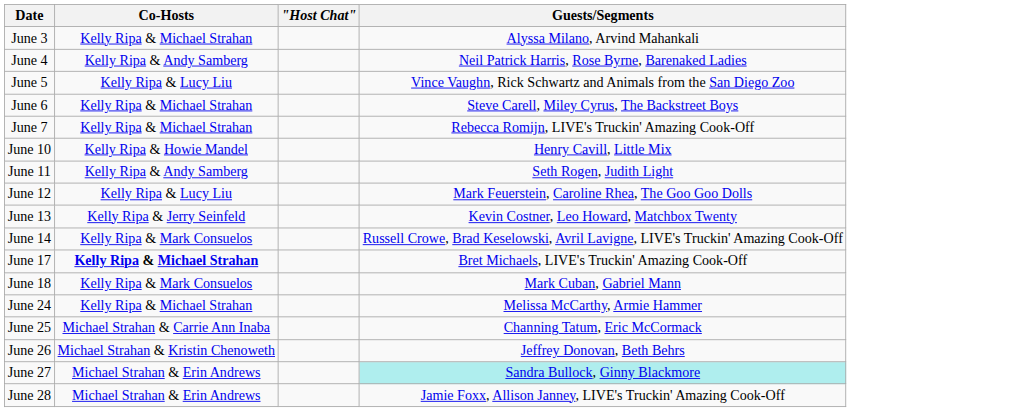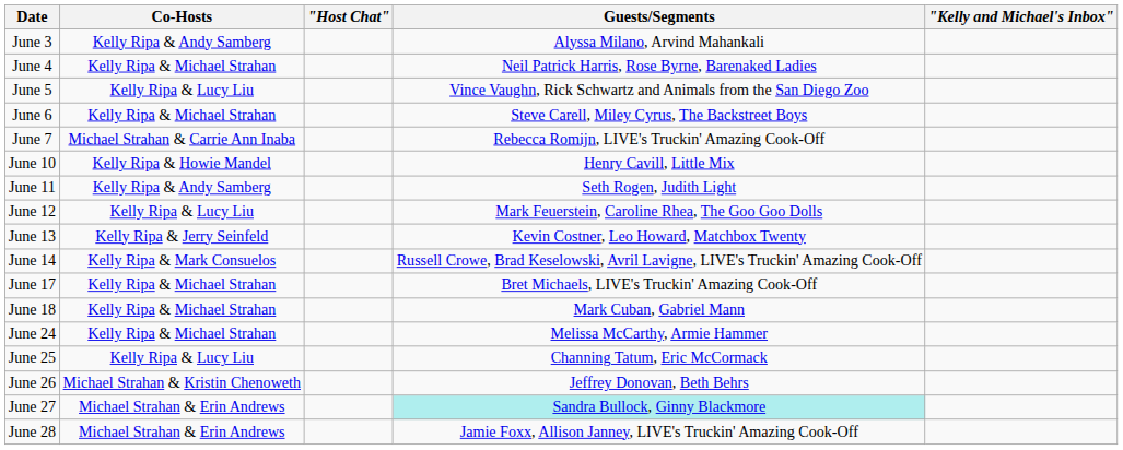 <table class="wikitable sortable" style="text-align:center;">
 <tr>
 <th>Date</th>
 <th>Co-Hosts</th>
 <th><em>"Host Chat"</em></th>
 <th>Guests/Segments</th>
+<th><em>"Kelly and Michael's Inbox"</em></th>
 </tr>
 <tr>
 <td>June 3</td>
-<td><a href='#'>Kelly Ripa</a> & <a href='#'>Michael Strahan</a></td>
+<td><a href='#'>Kelly Ripa</a> & <a href='#'>Andy Samberg</a></td>
 <td></td>
 <td><a href='#'>Alyssa Milano</a>, Arvind Mahankali</td>
+<td></td>
 </tr>
 <tr>
 <td>June 4</td>
-<td><a href='#'>Kelly Ripa</a> & <a href='#'>Andy Samberg</a></td>
+<td><a href='#'>Kelly Ripa</a> & <a href='#'>Michael Strahan</a></td>
 <td></td>
 <td><a href='#'>Neil Patrick Harris</a>, <a href='#'>Rose Byrne</a>, <a href='#'>Barenaked Ladies</a></td>
+<td></td>
 </tr>
 <tr>
 <td>June 5</td>
 <td><a href='#'>Kelly Ripa</a> & <a href='#'>Lucy Liu</a></td>
 <td></td>
 <td><a href='#'>Vince Vaughn</a>, Rick Schwartz and Animals from the <a href='#'>San Diego Zoo</a></td>
+<td></td>
 </tr>
 <tr>
 <td>June 6</td>
 <td><a href='#'>Kelly Ripa</a> & <a href='#'>Michael Strahan</a></td>
 <td></td>
 <td><a href='#'>Steve Carell</a>, <a href='#'>Miley Cyrus</a>, <a href='#'>The Backstreet Boys</a></td>
+<td></td>
 </tr>
 <tr>
 <td>June 7</td>
-<td><a href='#'>Kelly Ripa</a> & <a href='#'>Michael Strahan</a></td>
+<td><a href='#'>Michael Strahan</a> & <a href='#'>Carrie Ann Inaba</a></td>
 <td></td>
 <td><a href='#'>Rebecca Romijn</a>, LIVE's Truckin' Amazing Cook-Off</td>
+<td></td>
 </tr>
 <tr>
 <td>June 10</td>
 <td><a href='#'>Kelly Ripa</a> & <a href='#'>Howie Mandel</a></td>
 <td></td>
 <td><a href='#'>Henry Cavill</a>, <a href='#'>Little Mix</a></td>
+<td></td>
 </tr>
 <tr>
 <td>June 11</td>
 <td><a href='#'>Kelly Ripa</a> & <a href='#'>Andy Samberg</a></td>
 <td></td>
 <td><a href='#'>Seth Rogen</a>, <a href='#'>Judith Light</a></td>
+<td></td>
 </tr>
 <tr>
 <td>June 12</td>
 <td><a href='#'>Kelly Ripa</a> & <a href='#'>Lucy Liu</a></td>
 <td></td>
 <td><a href='#'>Mark Feuerstein</a>, <a href='#'>Caroline Rhea</a>, <a href='#'>The Goo Goo Dolls</a></td>
+<td></td>
 </tr>
 <tr>
 <td>June 13</td>
 <td><a href='#'>Kelly Ripa</a> & <a href='#'>Jerry Seinfeld</a></td>
 <td></td>
 <td><a href='#'>Kevin Costner</a>, <a href='#'>Leo Howard</a>, <a href='#'>Matchbox Twenty</a></td>
+<td></td>
 </tr>
 <tr>
 <td>June 14</td>
 <td><a href='#'>Kelly Ripa</a> & <a href='#'>Mark Consuelos</a></td>
 <td></td>
 <td><a href='#'>Russell Crowe</a>, <a href='#'>Brad Keselowski</a>, <a href='#'>Avril Lavigne</a>, LIVE's Truckin' Amazing Cook-Off</td>
+<td></td>
 </tr>
 <tr>
 <td>June 17</td>
-<td><strong><a href='#'>Kelly Ripa</a> & <a href='#'>Michael Strahan</a></strong></td>
+<td><a href='#'>Kelly Ripa</a> & <a href='#'>Michael Strahan</a></td>
 <td></td>
 <td><a href='#'>Bret Michaels</a>, LIVE's Truckin' Amazing Cook-Off</td>
+<td></td>
 </tr>
 <tr>
 <td>June 18</td>
-<td><a href='#'>Kelly Ripa</a> & <a href='#'>Mark Consuelos</a></td>
+<td><a href='#'>Kelly Ripa</a> & <a href='#'>Michael Strahan</a></td>
 <td></td>
 <td><a href='#'>Mark Cuban</a>, <a href='#'>Gabriel Mann</a></td>
+<td></td>
 </tr>
 <tr>
 <td>June 24</td>
 <td><a href='#'>Kelly Ripa</a> & <a href='#'>Michael Strahan</a></td>
 <td></td>
 <td><a href='#'>Melissa McCarthy</a>, <a href='#'>Armie Hammer</a></td>
+<td></td>
 </tr>
 <tr>
 <td>June 25</td>
-<td><a href='#'>Michael Strahan</a> & <a href='#'>Carrie Ann Inaba</a></td>
+<td><a href='#'>Kelly Ripa</a> & <a href='#'>Lucy Liu</a></td>
 <td></td>
 <td><a href='#'>Channing Tatum</a>, <a href='#'>Eric McCormack</a></td>
+<td></td>
 </tr>
 <tr>
 <td>June 26</td>
 <td><a href='#'>Michael Strahan</a> & <a href='#'>Kristin Chenoweth</a></td>
 <td></td>
 <td><a href='#'>Jeffrey Donovan</a>, <a href='#'>Beth Behrs</a></td>
+<td></td>
 </tr>
 <tr>
 <td>June 27</td>
 <td><a href='#'>Michael Strahan</a> & <a href='#'>Erin Andrews</a></td>
 <td></td>
 <td style="background: paleturquoise;"><a href='#'>Sandra Bullock</a>, <a href='#'>Ginny Blackmore</a></td>
+<td></td>
 </tr>
 <tr>
 <td>June 28</td>
 <td><a href='#'>Michael Strahan</a> & <a href='#'>Erin Andrews</a></td>
 <td></td>
 <td><a href='#'>Jamie Foxx</a>, <a href='#'>Allison Janney</a>, LIVE's Truckin' Amazing Cook-Off</td>
+<td></td>
 </tr>
 </table>
